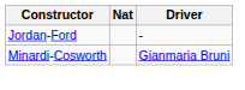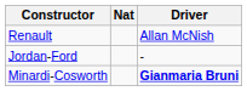 <table class="wikitable" style="font-size: 95%">
 <tr>
 <th>Constructor</th>
 <th>Nat</th>
 <th>Driver</th>
+</tr>
+<tr>
+<td><a href='#'>Renault</a></td>
+<td></td>
+<td><a href='#'>Allan McNish</a></td>
 </tr>
 <tr>
 <td><a href='#'>Jordan</a>-<a href='#'>Ford</a></td>
 <td></td>
 <td>-</td>
 </tr>
 <tr>
 <td><a href='#'>Minardi</a>-<a href='#'>Cosworth</a></td>
 <td></td>
-<td><a href='#'>Gianmaria Bruni</a></td>
+<td><strong><a href='#'>Gianmaria Bruni</a></strong></td>
 </tr>
 </table>
